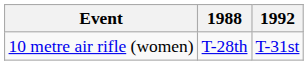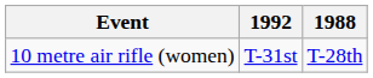 <table class="wikitable" style="text-align: center">
 <tr>
 <th>Event</th>
+<th>1992</th>
 <th>1988</th>
-<th>1992</th>
 </tr>
 <tr>
 <td align=left><a href='#'>10 metre air rifle</a> (women)</td>
+<td><a href='#'>T-31st</a></td>
 <td><a href='#'>T-28th</a></td>
-<td><a href='#'>T-31st</a></td>
 </tr>
 </table>
